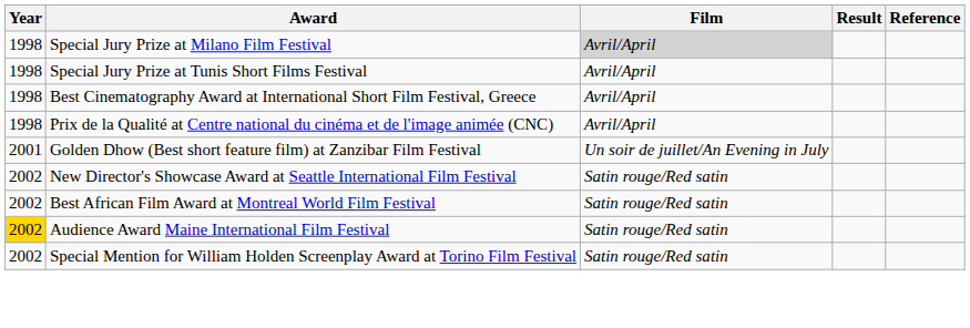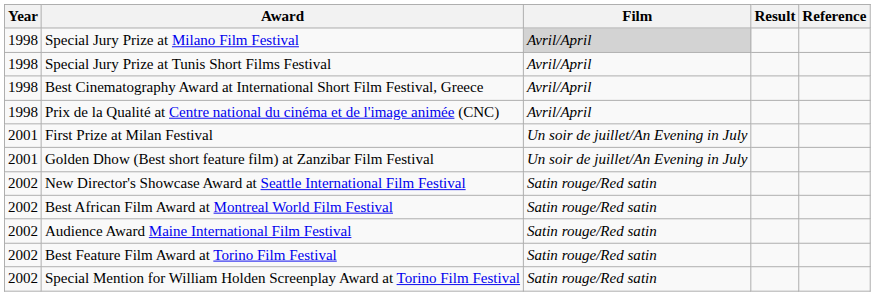 <table class="wikitable">
 <tr>
 <th>Year</th>
 <th>Award</th>
 <th>Film</th>
 <th>Result</th>
 <th>Reference</th>
 </tr>
 <tr>
 <td>1998</td>
 <td>Special Jury Prize at <a href='#'>Milano Film Festival</a></td>
 <td style="background: lightgrey;"><em>Avril/April</em></td>
 <td></td>
 <td></td>
 </tr>
 <tr>
 <td>1998</td>
 <td>Special Jury Prize at Tunis Short Films Festival</td>
 <td><em>Avril/April</em></td>
 <td></td>
 <td></td>
 </tr>
 <tr>
 <td>1998</td>
 <td>Best Cinematography Award at International Short Film Festival, Greece</td>
 <td><em>Avril/April</em></td>
 <td></td>
 <td></td>
 </tr>
 <tr>
 <td>1998</td>
 <td>Prix de la Qualité at <a href='#'>Centre national du cinéma et de l'image animée</a> (CNC)</td>
 <td><em>Avril/April</em></td>
 <td></td>
 <td></td>
 </tr>
 <tr>
 <td>2001</td>
+<td>First Prize at Milan Festival</td>
+<td><em>Un soir de juillet/An Evening in July</em></td>
+<td></td>
+<td></td>
+</tr>
+<tr>
+<td>2001</td>
 <td>Golden Dhow (Best short feature film) at Zanzibar Film Festival</td>
 <td><em>Un soir de juillet/An Evening in July</em></td>
 <td></td>
 <td></td>
 </tr>
 <tr>
 <td>2002</td>
 <td>New Director's Showcase Award at <a href='#'>Seattle International Film Festival</a></td>
 <td><em>Satin rouge/Red satin</em></td>
 <td></td>
 <td></td>
 </tr>
 <tr>
 <td>2002</td>
 <td>Best African Film Award at <a href='#'>Montreal World Film Festival</a></td>
 <td><em>Satin rouge/Red satin</em></td>
 <td></td>
 <td></td>
 </tr>
 <tr>
-<td style="background: gold;">2002</td>
+<td>2002</td>
 <td>Audience Award <a href='#'>Maine International Film Festival</a></td>
+<td><em>Satin rouge/Red satin</em></td>
+<td></td>
+<td></td>
+</tr>
+<tr>
+<td>2002</td>
+<td>Best Feature Film Award at <a href='#'>Torino Film Festival</a></td>
 <td><em>Satin rouge/Red satin</em></td>
 <td></td>
 <td></td>
 </tr>
 <tr>
 <td>2002</td>
 <td>Special Mention for William Holden Screenplay Award at <a href='#'>Torino Film Festival</a></td>
 <td><em>Satin rouge/Red satin</em></td>
 <td></td>
 <td></td>
 </tr>
 </table>
